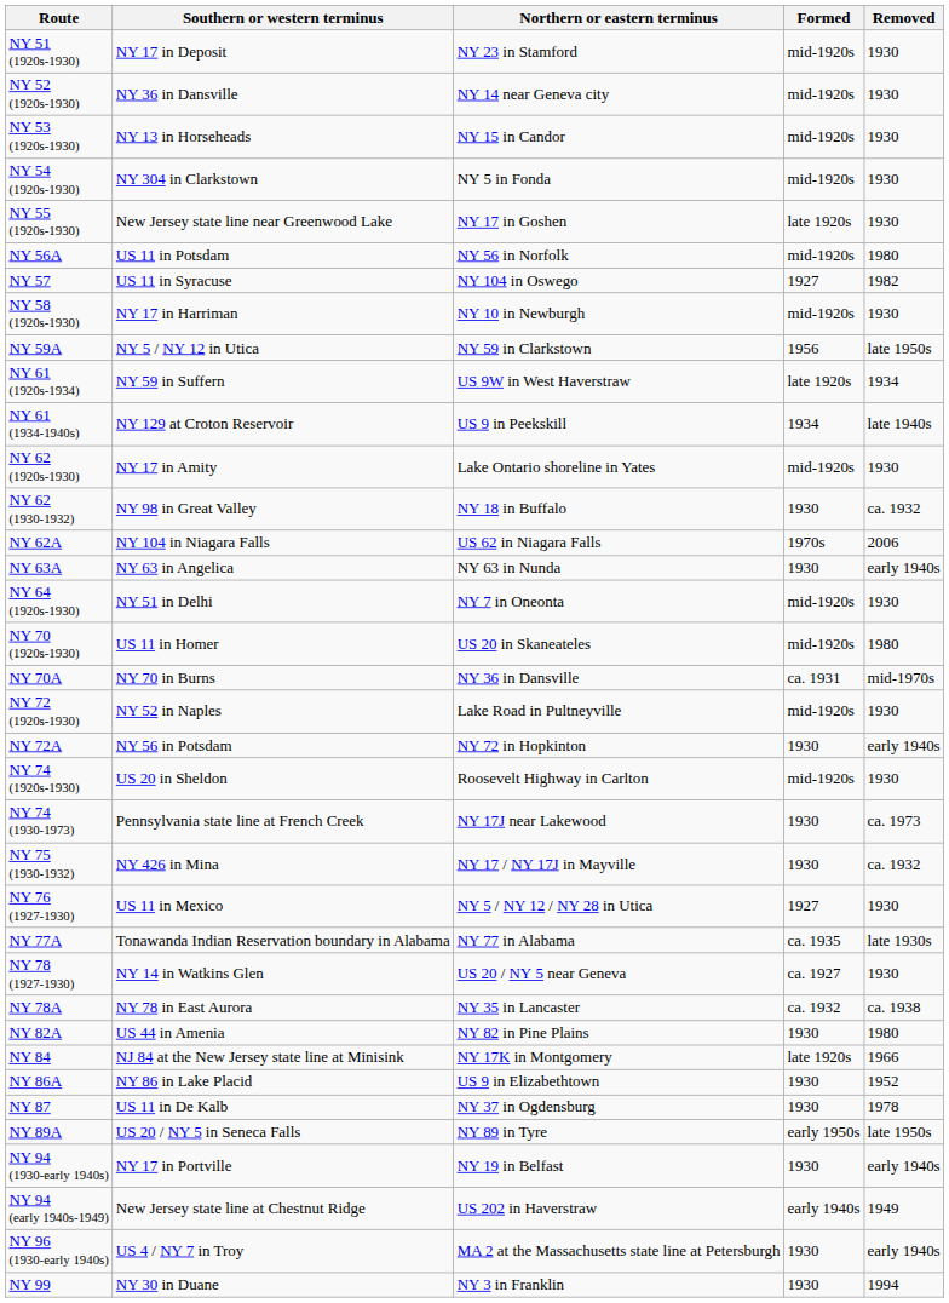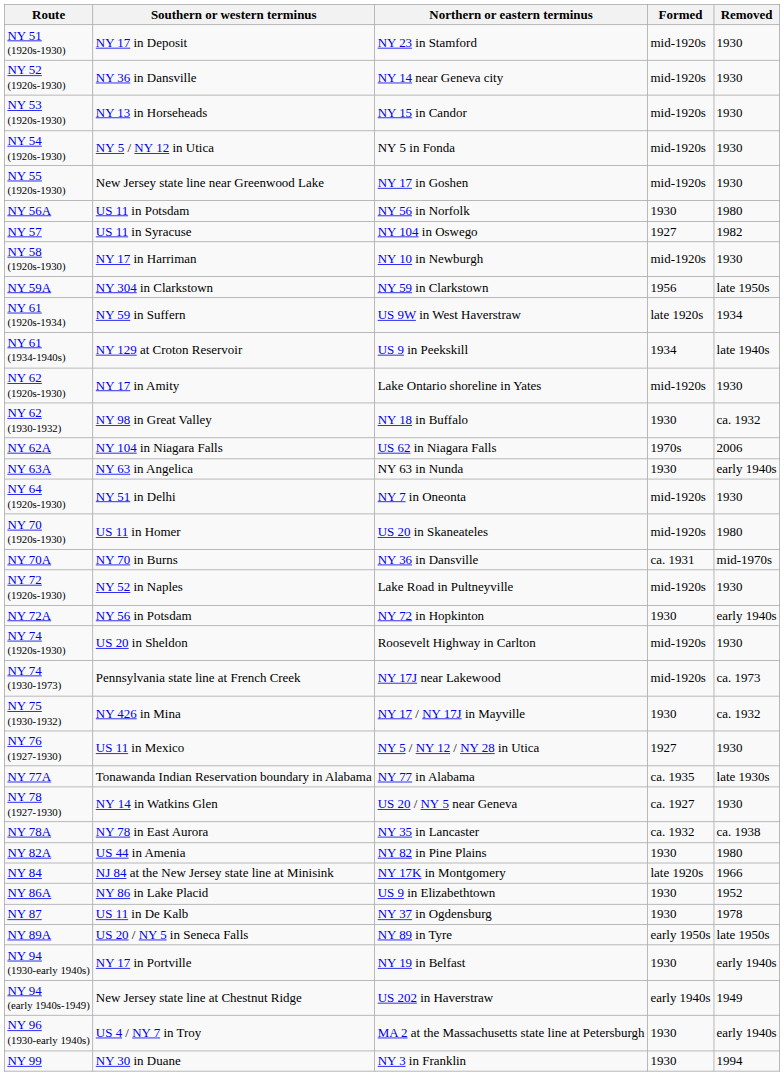 <table class="wikitable">
 <tr>
 <th>Route</th>
 <th>Southern or western terminus</th>
 <th>Northern or eastern terminus</th>
 <th>Formed</th>
 <th>Removed</th>
 </tr>
 <tr>
 <td><a href='#'>NY 51</a><br><small>(1920s-1930)</small></td>
 <td><a href='#'>NY 17</a> in Deposit</td>
 <td><a href='#'>NY 23</a> in Stamford</td>
 <td>mid-1920s</td>
 <td>1930</td>
 </tr>
 <tr>
 <td><a href='#'>NY 52</a><br><small>(1920s-1930)</small></td>
 <td><a href='#'>NY 36</a> in Dansville</td>
 <td><a href='#'>NY 14</a> near Geneva city</td>
 <td>mid-1920s</td>
 <td>1930</td>
 </tr>
 <tr>
 <td><a href='#'>NY 53</a><br><small>(1920s-1930)</small></td>
 <td><a href='#'>NY 13</a> in Horseheads</td>
 <td><a href='#'>NY 15</a> in Candor</td>
 <td>mid-1920s</td>
 <td>1930</td>
 </tr>
 <tr>
 <td><a href='#'>NY 54</a><br><small>(1920s-1930)</small></td>
-<td><a href='#'>NY 304</a> in Clarkstown</td>
+<td><a href='#'>NY&nbsp;5</a> / <a href='#'>NY&nbsp;12</a> in Utica</td>
 <td>NY 5 in Fonda</td>
 <td>mid-1920s</td>
 <td>1930</td>
 </tr>
 <tr>
 <td> <a href='#'>NY 55</a><br><small>(1920s-1930)</small></td>
 <td>New Jersey state line near Greenwood Lake</td>
 <td><a href='#'>NY 17</a> in Goshen</td>
-<td>late 1920s</td>
+<td>mid-1920s</td>
 <td>1930</td>
 </tr>
 <tr>
 <td> <a href='#'>NY 56A</a></td>
 <td><a href='#'>US 11</a> in Potsdam</td>
 <td><a href='#'>NY 56</a> in Norfolk</td>
-<td>mid-1920s</td>
+<td>1930</td>
 <td>1980</td>
 </tr>
 <tr>
 <td> <a href='#'>NY 57</a></td>
 <td><a href='#'>US 11</a> in Syracuse</td>
 <td><a href='#'>NY 104</a> in Oswego</td>
 <td>1927</td>
 <td>1982</td>
 </tr>
 <tr>
 <td><a href='#'>NY 58</a><br><small>(1920s-1930)</small></td>
 <td><a href='#'>NY 17</a> in Harriman</td>
 <td><a href='#'>NY 10</a> in Newburgh</td>
 <td>mid-1920s</td>
 <td>1930</td>
 </tr>
 <tr>
 <td><a href='#'>NY 59A</a></td>
-<td><a href='#'>NY&nbsp;5</a> / <a href='#'>NY&nbsp;12</a> in Utica</td>
+<td><a href='#'>NY 304</a> in Clarkstown</td>
 <td><a href='#'>NY 59</a> in Clarkstown</td>
 <td>1956</td>
 <td>late 1950s</td>
 </tr>
 <tr>
 <td><a href='#'>NY 61</a><br><small>(1920s-1934)</small></td>
 <td><a href='#'>NY 59</a> in Suffern</td>
 <td><a href='#'>US 9W</a> in West Haverstraw</td>
 <td>late 1920s</td>
 <td>1934</td>
 </tr>
 <tr>
 <td><a href='#'>NY 61</a><br><small>(1934-1940s)</small></td>
 <td><a href='#'>NY 129</a> at Croton Reservoir</td>
 <td><a href='#'>US 9</a> in Peekskill</td>
 <td>1934</td>
 <td>late 1940s</td>
 </tr>
 <tr>
 <td> <a href='#'>NY 62</a><br><small>(1920s-1930)</small></td>
 <td><a href='#'>NY 17</a> in Amity</td>
 <td>Lake Ontario shoreline in Yates</td>
 <td>mid-1920s</td>
 <td>1930</td>
 </tr>
 <tr>
 <td> <a href='#'>NY 62</a><br><small>(1930-1932)</small></td>
 <td><a href='#'>NY 98</a> in Great Valley</td>
 <td><a href='#'>NY 18</a> in Buffalo</td>
 <td>1930</td>
 <td>ca. 1932</td>
 </tr>
 <tr>
 <td> <a href='#'>NY 62A</a></td>
 <td><a href='#'>NY 104</a> in Niagara Falls</td>
 <td><a href='#'>US 62</a> in Niagara Falls</td>
 <td>1970s</td>
 <td>2006</td>
 </tr>
 <tr>
 <td> <a href='#'>NY 63A</a></td>
 <td><a href='#'>NY 63</a> in Angelica</td>
 <td>NY 63 in Nunda</td>
 <td>1930</td>
 <td>early 1940s</td>
 </tr>
 <tr>
 <td><a href='#'>NY 64</a><br><small>(1920s-1930)</small></td>
 <td><a href='#'>NY 51</a> in Delhi</td>
 <td><a href='#'>NY 7</a> in Oneonta</td>
 <td>mid-1920s</td>
 <td>1930</td>
 </tr>
 <tr>
 <td><a href='#'>NY 70</a><br><small>(1920s-1930)</small></td>
 <td><a href='#'>US 11</a> in Homer</td>
 <td><a href='#'>US 20</a> in Skaneateles</td>
 <td>mid-1920s</td>
 <td>1980</td>
 </tr>
 <tr>
 <td> <a href='#'>NY 70A</a></td>
 <td><a href='#'>NY 70</a> in Burns</td>
 <td><a href='#'>NY 36</a> in Dansville</td>
 <td>ca. 1931</td>
 <td>mid-1970s</td>
 </tr>
 <tr>
 <td><a href='#'>NY 72</a><br><small>(1920s-1930)</small></td>
 <td><a href='#'>NY 52</a> in Naples</td>
 <td>Lake Road in Pultneyville</td>
 <td>mid-1920s</td>
 <td>1930</td>
 </tr>
 <tr>
 <td> <a href='#'>NY 72A</a></td>
 <td><a href='#'>NY 56</a> in Potsdam</td>
 <td><a href='#'>NY 72</a> in Hopkinton</td>
 <td>1930</td>
 <td>early 1940s</td>
 </tr>
 <tr>
 <td><a href='#'>NY 74</a><br><small>(1920s-1930)</small></td>
 <td><a href='#'>US 20</a> in Sheldon</td>
 <td>Roosevelt Highway in Carlton</td>
 <td>mid-1920s</td>
 <td>1930</td>
 </tr>
 <tr>
 <td> <a href='#'>NY 74</a><br><small>(1930-1973)</small></td>
 <td>Pennsylvania state line at French Creek</td>
 <td><a href='#'>NY 17J</a> near Lakewood</td>
-<td>1930</td>
+<td>mid-1920s</td>
 <td>ca. 1973</td>
 </tr>
 <tr>
 <td><a href='#'>NY 75</a><br><small>(1930-1932)</small></td>
 <td><a href='#'>NY 426</a> in Mina</td>
 <td><a href='#'>NY 17</a> / <a href='#'>NY 17J</a> in Mayville</td>
 <td>1930</td>
 <td>ca. 1932</td>
 </tr>
 <tr>
 <td><a href='#'>NY 76</a><br><small>(1927-1930)</small></td>
 <td><a href='#'>US 11</a> in Mexico</td>
 <td><a href='#'>NY 5</a> / <a href='#'>NY 12</a> / <a href='#'>NY 28</a> in Utica</td>
 <td>1927</td>
 <td>1930</td>
 </tr>
 <tr>
 <td> <a href='#'>NY 77A</a></td>
 <td>Tonawanda Indian Reservation boundary in Alabama</td>
 <td><a href='#'>NY 77</a> in Alabama</td>
 <td>ca. 1935</td>
 <td>late 1930s</td>
 </tr>
 <tr>
 <td><a href='#'>NY 78</a><br><small>(1927-1930)</small></td>
 <td><a href='#'>NY&nbsp;14</a> in Watkins Glen</td>
 <td><a href='#'>US 20</a> / <a href='#'>NY&nbsp;5</a> near Geneva</td>
 <td>ca. 1927</td>
 <td>1930</td>
 </tr>
 <tr>
 <td> <a href='#'>NY 78A</a></td>
 <td><a href='#'>NY 78</a> in East Aurora</td>
 <td><a href='#'>NY 35</a> in Lancaster</td>
 <td>ca. 1932</td>
 <td>ca. 1938</td>
 </tr>
 <tr>
 <td> <a href='#'>NY 82A</a></td>
 <td><a href='#'>US 44</a> in Amenia</td>
 <td><a href='#'>NY 82</a> in Pine Plains</td>
 <td>1930</td>
 <td>1980</td>
 </tr>
 <tr>
 <td> <a href='#'>NY 84</a></td>
 <td><a href='#'>NJ 84</a> at the New Jersey state line at Minisink</td>
 <td><a href='#'>NY 17K</a> in Montgomery</td>
 <td>late 1920s</td>
 <td>1966</td>
 </tr>
 <tr>
 <td> <a href='#'>NY 86A</a></td>
 <td><a href='#'>NY 86</a> in Lake Placid</td>
 <td><a href='#'>US 9</a> in Elizabethtown</td>
 <td>1930</td>
 <td>1952</td>
 </tr>
 <tr>
 <td> <a href='#'>NY 87</a></td>
 <td><a href='#'>US 11</a> in De Kalb</td>
 <td><a href='#'>NY 37</a> in Ogdensburg</td>
 <td>1930</td>
 <td>1978</td>
 </tr>
 <tr>
 <td> <a href='#'>NY 89A</a></td>
 <td><a href='#'>US 20</a> / <a href='#'>NY 5</a> in Seneca Falls</td>
 <td><a href='#'>NY 89</a> in Tyre</td>
 <td>early 1950s</td>
 <td>late 1950s</td>
 </tr>
 <tr>
 <td><a href='#'>NY 94</a><br><small>(1930-early 1940s)</small></td>
 <td><a href='#'>NY 17</a> in Portville</td>
 <td><a href='#'>NY 19</a> in Belfast</td>
 <td>1930</td>
 <td>early 1940s</td>
 </tr>
 <tr>
 <td><a href='#'>NY 94</a><br><small>(early 1940s-1949)</small></td>
 <td>New Jersey state line at Chestnut Ridge</td>
 <td><a href='#'>US 202</a> in Haverstraw</td>
 <td>early 1940s</td>
 <td>1949</td>
 </tr>
 <tr>
 <td> <a href='#'>NY 96</a><br><small>(1930-early 1940s)</small></td>
 <td><a href='#'>US 4</a> / <a href='#'>NY 7</a> in Troy</td>
 <td><a href='#'>MA 2</a> at the Massachusetts state line at Petersburgh</td>
 <td>1930</td>
 <td>early 1940s</td>
 </tr>
 <tr>
 <td> <a href='#'>NY 99</a></td>
 <td><a href='#'>NY 30</a> in Duane</td>
 <td><a href='#'>NY 3</a> in Franklin</td>
 <td>1930</td>
 <td>1994</td>
 </tr>
 </table>
